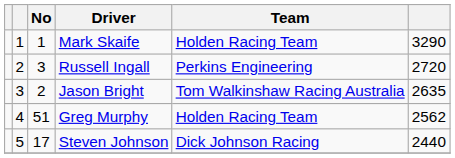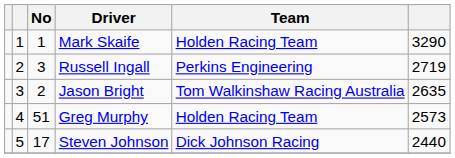 <table class="wikitable" style="font-size:87%;">
 <tr>
 <th></th>
 <th></th>
 <th>No</th>
 <th>Driver</th>
 <th>Team</th>
 <th></th>
 </tr>
 <tr>
 <td align="left"></td>
 <td align="center">1</td>
 <td align="center">1</td>
 <td> <a href='#'>Mark Skaife</a></td>
 <td><a href='#'>Holden Racing Team</a></td>
 <td align="left">3290</td>
 </tr>
 <tr>
 <td align="left"></td>
 <td align="center">2</td>
 <td align="center">3</td>
 <td> <a href='#'>Russell Ingall</a></td>
 <td><a href='#'>Perkins Engineering</a></td>
-<td align="left">2720</td>
+<td align="left">2719</td>
 </tr>
 <tr>
 <td align="left"></td>
 <td align="center">3</td>
 <td align="center">2</td>
 <td> <a href='#'>Jason Bright</a></td>
 <td><a href='#'>Tom Walkinshaw Racing Australia</a></td>
 <td align="left">2635</td>
 </tr>
 <tr>
 <td align="left"></td>
 <td align="center">4</td>
 <td align="center">51</td>
 <td> <a href='#'>Greg Murphy</a></td>
 <td><a href='#'>Holden Racing Team</a></td>
-<td align="left">2562</td>
+<td align="left">2573</td>
 </tr>
 <tr>
 <td align="left"></td>
 <td align="center">5</td>
 <td align="center">17</td>
 <td> <a href='#'>Steven Johnson</a></td>
 <td><a href='#'>Dick Johnson Racing</a></td>
 <td align="left">2440</td>
 </tr>
 <tr>
 </tr>
 </table>
